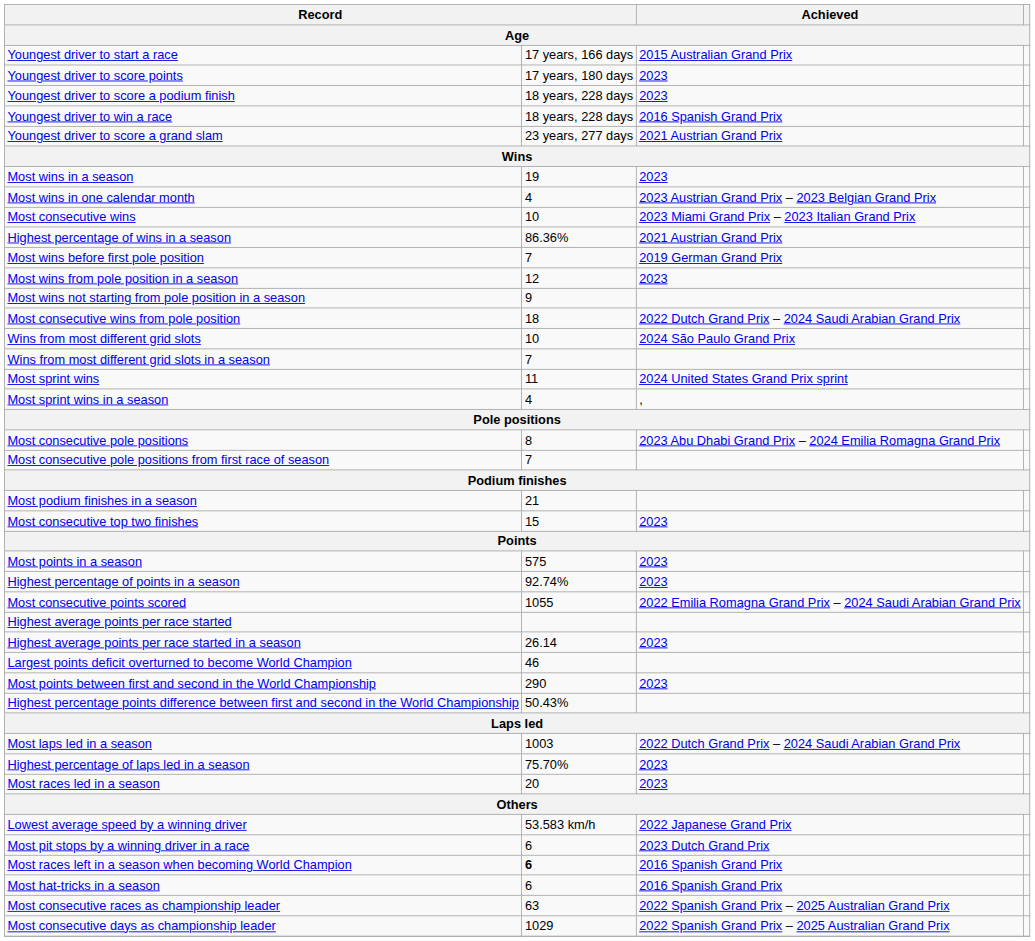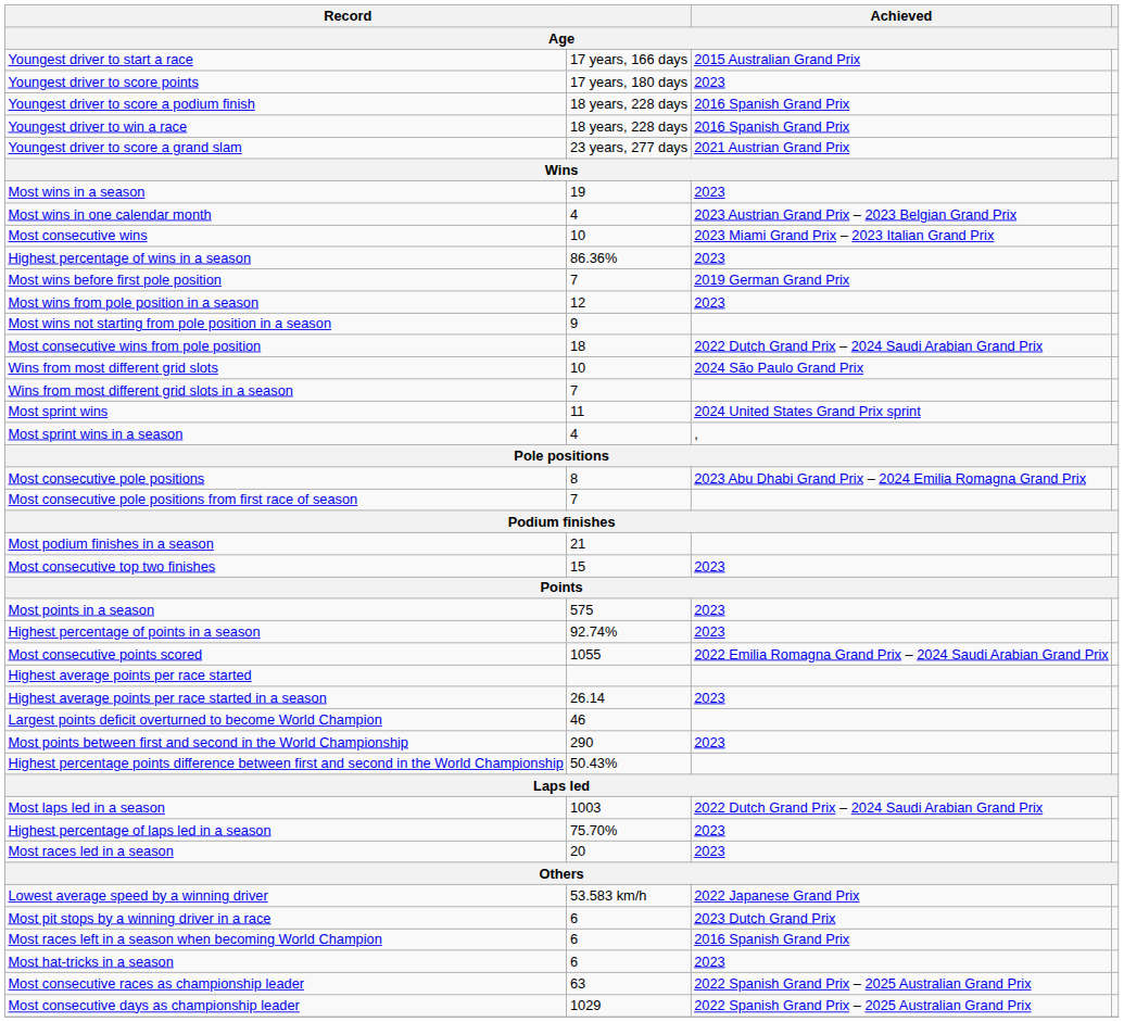 <table class="wikitable" style="font-size:90%;">
 <tr>
 <th colspan="2">Record</th>
 <th>Achieved</th>
 <th></th>
 </tr>
 <tr>
 <th colspan=4>Age</th>
 </tr>
 <tr>
 <td><a href='#'>Youngest driver to start a race</a></td>
 <td>17 years, 166 days</td>
 <td><a href='#'>2015 Australian Grand Prix</a></td>
 <td></td>
 </tr>
 <tr>
 <td><a href='#'>Youngest driver to score points</a></td>
 <td>17 years, 180 days</td>
 <td><a href='#'>2023</a></td>
 <td></td>
 </tr>
 <tr>
 <td><a href='#'>Youngest driver to score a podium finish</a></td>
 <td>18 years, 228 days</td>
-<td><a href='#'>2023</a></td>
+<td><a href='#'>2016 Spanish Grand Prix</a></td>
 <td></td>
 </tr>
 <tr>
 <td><a href='#'>Youngest driver to win a race</a></td>
 <td>18 years, 228 days</td>
 <td><a href='#'>2016 Spanish Grand Prix</a></td>
 <td></td>
 </tr>
 <tr>
 <td><a href='#'>Youngest driver to score a grand slam</a></td>
 <td nowrap>23 years, 277 days</td>
 <td><a href='#'>2021 Austrian Grand Prix</a></td>
 <td></td>
 </tr>
 <tr>
 <th colspan=4>Wins</th>
 </tr>
 <tr>
 <td><a href='#'>Most wins in a season</a></td>
 <td>19</td>
 <td><a href='#'>2023</a></td>
 <td></td>
 </tr>
 <tr>
 <td><a href='#'>Most wins in one calendar month</a></td>
 <td>4</td>
 <td><a href='#'>2023 Austrian Grand Prix</a> – <a href='#'>2023 Belgian Grand Prix</a></td>
 <td></td>
 </tr>
 <tr>
 <td><a href='#'>Most consecutive wins</a></td>
 <td>10</td>
 <td><a href='#'>2023 Miami Grand Prix</a> – <a href='#'>2023 Italian Grand Prix</a></td>
 <td></td>
 </tr>
 <tr>
 <td><a href='#'>Highest percentage of wins in a season</a></td>
 <td>86.36%</td>
-<td><a href='#'>2021 Austrian Grand Prix</a></td>
+<td><a href='#'>2023</a></td>
 <td></td>
 </tr>
 <tr>
 <td><a href='#'>Most wins before first pole position</a></td>
 <td>7</td>
 <td><a href='#'>2019 German Grand Prix</a></td>
 <td></td>
 </tr>
 <tr>
 <td><a href='#'>Most wins from pole position in a season</a></td>
 <td>12</td>
 <td><a href='#'>2023</a></td>
 <td></td>
 </tr>
 <tr>
 <td><a href='#'>Most wins not starting from pole position in a season</a></td>
 <td>9</td>
 <td></td>
 <td></td>
 </tr>
 <tr>
 <td><a href='#'>Most consecutive wins from pole position</a></td>
 <td>18</td>
 <td><a href='#'>2022 Dutch Grand Prix</a> – <a href='#'>2024 Saudi Arabian Grand Prix</a></td>
 <td></td>
 </tr>
 <tr>
 <td><a href='#'>Wins from most different grid slots</a></td>
 <td>10</td>
 <td><a href='#'>2024 São Paulo Grand Prix</a></td>
 <td></td>
 </tr>
 <tr>
 <td><a href='#'>Wins from most different grid slots in a season</a></td>
 <td>7</td>
 <td></td>
 <td></td>
 </tr>
 <tr>
 <td><a href='#'>Most sprint wins</a></td>
 <td>11</td>
 <td><a href='#'>2024 United States Grand Prix sprint</a></td>
 <td></td>
 </tr>
 <tr>
 <td><a href='#'>Most sprint wins in a season</a></td>
 <td>4</td>
 <td>, </td>
 <td></td>
 </tr>
 <tr>
 <th colspan=4>Pole positions</th>
 </tr>
 <tr>
 <td><a href='#'>Most consecutive pole positions</a></td>
 <td>8</td>
 <td><a href='#'>2023 Abu Dhabi Grand Prix</a> – <a href='#'>2024 Emilia Romagna Grand Prix</a></td>
 <td></td>
 </tr>
 <tr>
 <td><a href='#'>Most consecutive pole positions from first race of season</a></td>
 <td>7</td>
 <td></td>
 <td></td>
 </tr>
 <tr>
 <th colspan=4>Podium finishes</th>
 </tr>
 <tr>
 <td><a href='#'>Most podium finishes in a season</a></td>
 <td>21</td>
 <td></td>
 <td></td>
 </tr>
 <tr>
 <td><a href='#'>Most consecutive top two finishes</a></td>
 <td>15</td>
 <td><a href='#'>2023</a></td>
 <td></td>
 </tr>
 <tr>
 <th colspan=4>Points</th>
 </tr>
 <tr>
 <td><a href='#'>Most points in a season</a></td>
 <td>575</td>
 <td><a href='#'>2023</a></td>
 <td></td>
 </tr>
 <tr>
 <td><a href='#'>Highest percentage of points in a season</a></td>
 <td>92.74%</td>
 <td><a href='#'>2023</a></td>
 <td></td>
 </tr>
 <tr>
 <td><a href='#'>Most consecutive points scored</a></td>
 <td>1055</td>
 <td nowrap><a href='#'>2022 Emilia Romagna Grand Prix</a> – <a href='#'>2024 Saudi Arabian Grand Prix</a></td>
 <td></td>
 </tr>
 <tr>
 <td><a href='#'>Highest average points per race started</a></td>
 <td></td>
 <td></td>
 <td></td>
 </tr>
 <tr>
 <td><a href='#'>Highest average points per race started in a season</a></td>
 <td>26.14</td>
 <td><a href='#'>2023</a></td>
 <td></td>
 </tr>
 <tr>
 <td><a href='#'>Largest points deficit overturned to become World Champion</a></td>
 <td>46</td>
 <td></td>
 <td></td>
 </tr>
 <tr>
 <td><a href='#'>Most points between first and second in the World Championship</a></td>
 <td>290</td>
 <td><a href='#'>2023</a></td>
 <td></td>
 </tr>
 <tr>
 <td><a href='#'>Highest percentage points difference between first and second in the World Championship</a></td>
 <td>50.43%</td>
 <td></td>
 <td></td>
 </tr>
 <tr>
 <th colspan=4>Laps led</th>
 </tr>
 <tr>
 <td><a href='#'>Most laps led in a season</a></td>
 <td>1003</td>
 <td><a href='#'>2022 Dutch Grand Prix</a> – <a href='#'>2024 Saudi Arabian Grand Prix</a></td>
 <td></td>
 </tr>
 <tr>
 <td><a href='#'>Highest percentage of laps led in a season</a></td>
 <td>75.70%</td>
 <td><a href='#'>2023</a></td>
 <td></td>
 </tr>
 <tr>
 <td><a href='#'>Most races led in a season</a></td>
 <td>20</td>
 <td><a href='#'>2023</a></td>
 <td></td>
 </tr>
 <tr>
 <th colspan=4>Others</th>
 </tr>
 <tr>
 <td><a href='#'>Lowest average speed by a winning driver</a></td>
 <td>53.583 km/h</td>
 <td><a href='#'>2022 Japanese Grand Prix</a></td>
 <td></td>
 </tr>
 <tr>
 <td><a href='#'>Most pit stops by a winning driver in a race</a></td>
 <td>6</td>
 <td><a href='#'>2023 Dutch Grand Prix</a></td>
 <td></td>
 </tr>
 <tr>
 <td><a href='#'>Most races left in a season when becoming World Champion</a></td>
-<td><strong>6</strong></td>
+<td>6</td>
 <td><a href='#'>2016 Spanish Grand Prix</a></td>
 <td></td>
 </tr>
 <tr>
 <td><a href='#'>Most hat-tricks in a season</a></td>
 <td>6</td>
-<td><a href='#'>2016 Spanish Grand Prix</a></td>
+<td><a href='#'>2023</a></td>
 <td></td>
 </tr>
 <tr>
 <td><a href='#'>Most consecutive races as championship leader</a></td>
 <td>63</td>
 <td><a href='#'>2022 Spanish Grand Prix</a> – <a href='#'>2025 Australian Grand Prix</a></td>
 <td></td>
 </tr>
 <tr>
 <td><a href='#'>Most consecutive days as championship leader</a></td>
 <td>1029</td>
 <td><a href='#'>2022 Spanish Grand Prix</a> – <a href='#'>2025 Australian Grand Prix</a></td>
 <td></td>
 </tr>
 <tr>
 </tr>
 </table>
